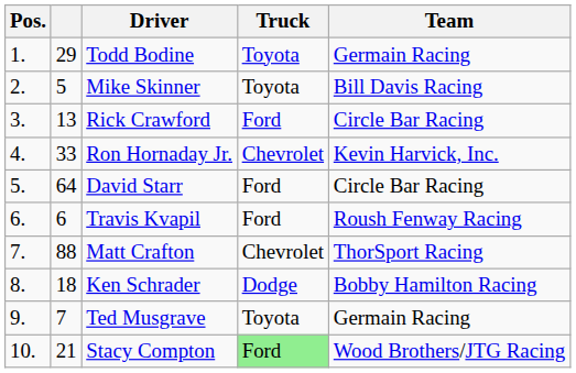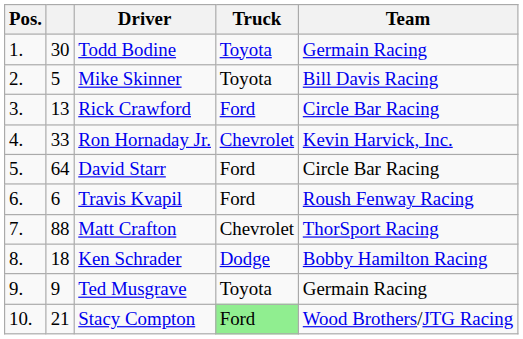 <table class="wikitable">
 <tr>
 <th>Pos.</th>
 <th></th>
 <th>Driver</th>
 <th>Truck</th>
 <th>Team</th>
 </tr>
 <tr>
 <td>1.</td>
-<td>29</td>
+<td>30</td>
 <td><a href='#'>Todd Bodine</a></td>
 <td><a href='#'>Toyota</a></td>
 <td><a href='#'>Germain Racing</a></td>
 </tr>
 <tr>
 <td>2.</td>
 <td>5</td>
 <td><a href='#'>Mike Skinner</a></td>
 <td>Toyota</td>
 <td><a href='#'>Bill Davis Racing</a></td>
 </tr>
 <tr>
 <td>3.</td>
 <td>13</td>
 <td><a href='#'>Rick Crawford</a></td>
 <td><a href='#'>Ford</a></td>
 <td><a href='#'>Circle Bar Racing</a></td>
 </tr>
 <tr>
 <td>4.</td>
 <td>33</td>
 <td><a href='#'>Ron Hornaday Jr.</a></td>
 <td><a href='#'>Chevrolet</a></td>
 <td><a href='#'>Kevin Harvick, Inc.</a></td>
 </tr>
 <tr>
 <td>5.</td>
 <td>64</td>
 <td><a href='#'>David Starr</a></td>
 <td>Ford</td>
 <td>Circle Bar Racing</td>
 </tr>
 <tr>
 <td>6.</td>
 <td>6</td>
 <td><a href='#'>Travis Kvapil</a></td>
 <td>Ford</td>
 <td><a href='#'>Roush Fenway Racing</a></td>
 </tr>
 <tr>
 <td>7.</td>
 <td>88</td>
 <td><a href='#'>Matt Crafton</a></td>
 <td>Chevrolet</td>
 <td><a href='#'>ThorSport Racing</a></td>
 </tr>
 <tr>
 <td>8.</td>
 <td>18</td>
 <td><a href='#'>Ken Schrader</a></td>
 <td><a href='#'>Dodge</a></td>
 <td><a href='#'>Bobby Hamilton Racing</a></td>
 </tr>
 <tr>
 <td>9.</td>
-<td>7</td>
+<td>9</td>
 <td><a href='#'>Ted Musgrave</a></td>
 <td>Toyota</td>
 <td>Germain Racing</td>
 </tr>
 <tr>
 <td>10.</td>
 <td>21</td>
 <td><a href='#'>Stacy Compton</a></td>
 <td style="background: lightgreen;">Ford</td>
 <td><a href='#'>Wood Brothers</a>/<a href='#'>JTG Racing</a></td>
 </tr>
 </table>
